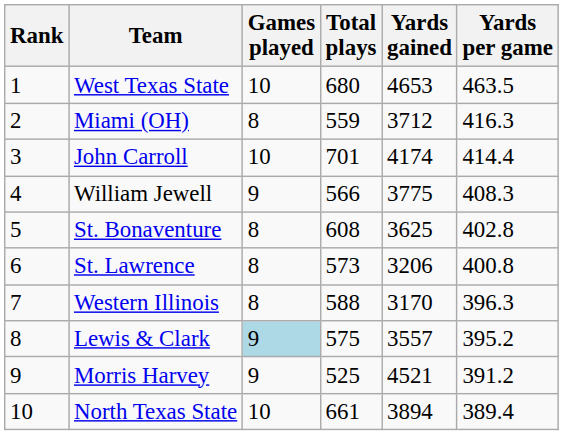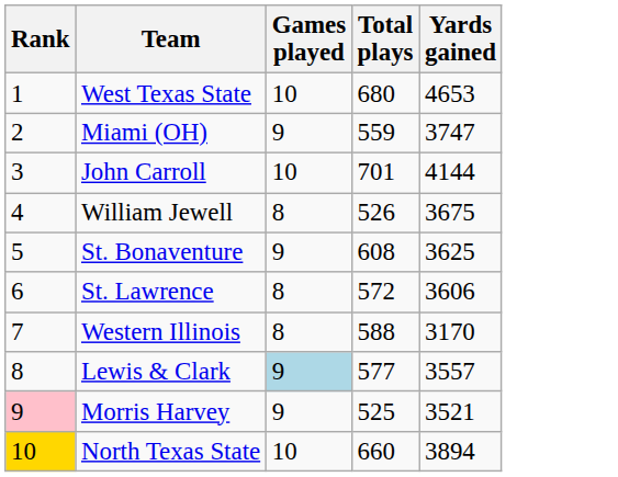 <table class="wikitable sortable">
 <tr>
 <th>Rank</th>
 <th>Team</th>
 <th>Games<br>played</th>
 <th>Total<br>plays</th>
 <th>Yards<br>gained</th>
-<th>Yards<br>per game</th>
 </tr>
 <tr>
 <td>1</td>
 <td><a href='#'>West Texas State</a></td>
 <td>10</td>
 <td>680</td>
 <td>4653</td>
-<td>463.5</td>
 </tr>
 <tr>
 <td>2</td>
 <td><a href='#'>Miami (OH)</a></td>
-<td>8</td>
+<td>9</td>
 <td>559</td>
-<td>3712</td>
-<td>416.3</td>
+<td>3747</td>
 </tr>
 <tr>
 <td>3</td>
 <td><a href='#'>John Carroll</a></td>
 <td>10</td>
 <td>701</td>
-<td>4174</td>
-<td>414.4</td>
+<td>4144</td>
 </tr>
 <tr>
 <td>4</td>
 <td>William Jewell</td>
-<td>9</td>
-<td>566</td>
-<td>3775</td>
-<td>408.3</td>
+<td>8</td>
+<td>526</td>
+<td>3675</td>
 </tr>
 <tr>
 <td>5</td>
 <td><a href='#'>St. Bonaventure</a></td>
-<td>8</td>
+<td>9</td>
 <td>608</td>
 <td>3625</td>
-<td>402.8</td>
 </tr>
 <tr>
 <td>6</td>
 <td><a href='#'>St. Lawrence</a></td>
 <td>8</td>
-<td>573</td>
-<td>3206</td>
-<td>400.8</td>
+<td>572</td>
+<td>3606</td>
 </tr>
 <tr>
 <td>7</td>
 <td><a href='#'>Western Illinois</a></td>
 <td>8</td>
 <td>588</td>
 <td>3170</td>
-<td>396.3</td>
 </tr>
 <tr>
 <td>8</td>
 <td><a href='#'>Lewis & Clark</a></td>
 <td style="background: lightblue;">9</td>
-<td>575</td>
+<td>577</td>
 <td>3557</td>
-<td>395.2</td>
 </tr>
 <tr>
-<td>9</td>
+<td style="background: pink;">9</td>
 <td><a href='#'>Morris Harvey</a></td>
 <td>9</td>
 <td>525</td>
-<td>4521</td>
-<td>391.2</td>
+<td>3521</td>
 </tr>
 <tr>
-<td>10</td>
+<td style="background: gold;">10</td>
 <td><a href='#'>North Texas State</a></td>
 <td>10</td>
-<td>661</td>
+<td>660</td>
 <td>3894</td>
-<td>389.4</td>
 </tr>
 </table>
